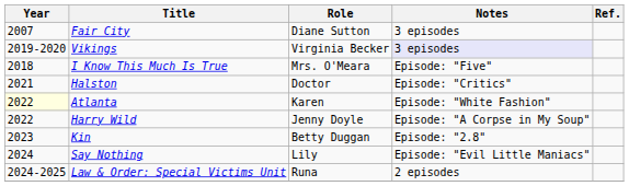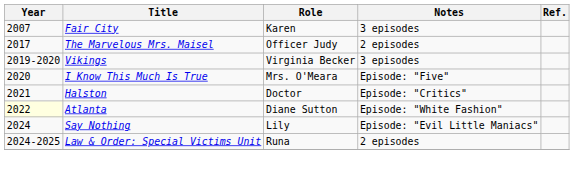 <table class="wikitable sortable">
 <tr>
 <th>Year</th>
 <th>Title</th>
 <th>Role</th>
 <th>Notes</th>
 <th class=unsortable>Ref.</th>
 </tr>
 <tr>
 <td>2007</td>
 <td><em><a href='#'>Fair City</a></em></td>
-<td>Diane Sutton</td>
+<td>Karen</td>
 <td>3 episodes</td>
+<td></td>
+</tr>
+<tr>
+<td>2017</td>
+<td><em><a href='#'>The Marvelous Mrs. Maisel</a></em></td>
+<td>Officer Judy</td>
+<td>2 episodes</td>
 <td></td>
 </tr>
 <tr>
 <td>2019-2020</td>
 <td><em><a href='#'>Vikings</a></em></td>
 <td>Virginia Becker</td>
-<td style="background: lavender;">3 episodes</td>
+<td>3 episodes</td>
 <td></td>
 </tr>
 <tr>
-<td>2018</td>
+<td>2020</td>
 <td><em><a href='#'>I Know This Much Is True</a></em></td>
 <td>Mrs. O'Meara</td>
 <td>Episode: "Five"</td>
 <td></td>
 </tr>
 <tr>
 <td>2021</td>
 <td><em><a href='#'>Halston</a></em></td>
 <td>Doctor</td>
 <td>Episode: "Critics"</td>
 <td></td>
 </tr>
 <tr>
 <td style="background: lightyellow;">2022</td>
 <td><em><a href='#'>Atlanta</a></em></td>
-<td>Karen</td>
+<td>Diane Sutton</td>
 <td>Episode: "White Fashion"</td>
-<td></td>
-</tr>
-<tr>
-<td>2022</td>
-<td><em><a href='#'>Harry Wild</a></em></td>
-<td>Jenny Doyle</td>
-<td>Episode: "A Corpse in My Soup"</td>
-<td></td>
-</tr>
-<tr>
-<td>2023</td>
-<td><em><a href='#'>Kin</a></em></td>
-<td>Betty Duggan</td>
-<td>Episode: "2.8"</td>
 <td></td>
 </tr>
 <tr>
 <td>2024</td>
 <td><em><a href='#'>Say Nothing</a></em></td>
 <td>Lily</td>
 <td>Episode: "Evil Little Maniacs"</td>
 <td></td>
 </tr>
 <tr>
 <td>2024-2025</td>
 <td><em><a href='#'>Law & Order: Special Victims Unit</a></em></td>
 <td>Runa</td>
 <td>2 episodes</td>
 <td></td>
 </tr>
 <tr>
 </tr>
 </table>
